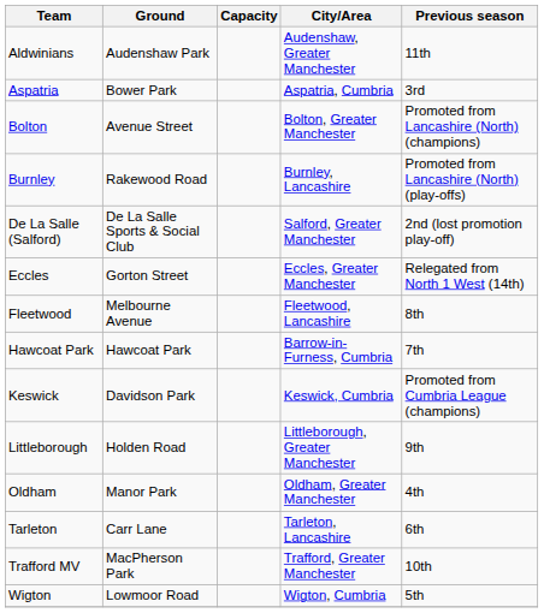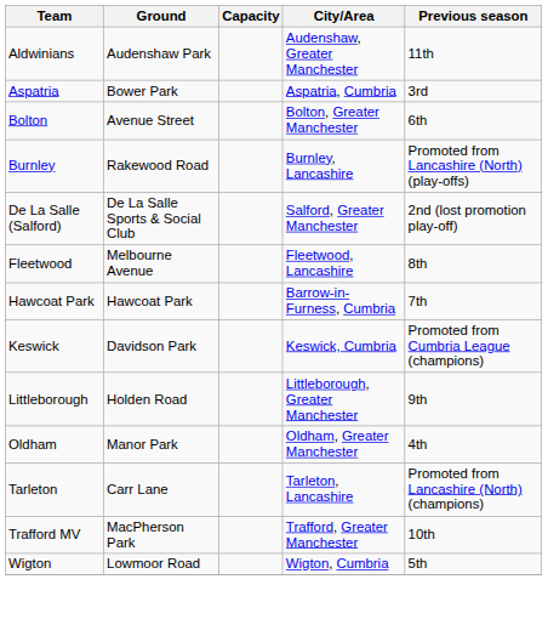 <table class="wikitable sortable" width=100%>
 <tr>
 <th>Team</th>
 <th>Ground</th>
 <th>Capacity</th>
 <th>City/Area</th>
 <th>Previous season</th>
 </tr>
 <tr>
 <td>Aldwinians</td>
 <td>Audenshaw Park</td>
 <td></td>
 <td><a href='#'>Audenshaw</a>, <a href='#'>Greater Manchester</a></td>
 <td>11th</td>
 </tr>
 <tr>
 <td><a href='#'>Aspatria</a></td>
 <td>Bower Park</td>
 <td></td>
 <td><a href='#'>Aspatria</a>, <a href='#'>Cumbria</a></td>
 <td>3rd</td>
 </tr>
 <tr>
 <td><a href='#'>Bolton</a></td>
 <td>Avenue Street</td>
 <td></td>
 <td><a href='#'>Bolton</a>, <a href='#'>Greater Manchester</a></td>
-<td>Promoted from <a href='#'>Lancashire (North)</a> (champions)</td>
+<td>6th</td>
 </tr>
 <tr>
 <td><a href='#'>Burnley</a></td>
 <td>Rakewood Road</td>
 <td></td>
 <td><a href='#'>Burnley</a>, <a href='#'>Lancashire</a></td>
 <td>Promoted from <a href='#'>Lancashire (North)</a> (play-offs)</td>
 </tr>
 <tr>
 <td>De La Salle (Salford)</td>
 <td>De La Salle Sports & Social Club</td>
 <td></td>
 <td><a href='#'>Salford</a>, <a href='#'>Greater Manchester</a></td>
 <td>2nd (lost promotion play-off)</td>
-</tr>
-<tr>
-<td>Eccles</td>
-<td>Gorton Street</td>
-<td></td>
-<td><a href='#'>Eccles</a>, <a href='#'>Greater Manchester</a></td>
-<td>Relegated from <a href='#'>North 1 West</a> (14th)</td>
 </tr>
 <tr>
 <td>Fleetwood</td>
 <td>Melbourne Avenue</td>
 <td></td>
 <td><a href='#'>Fleetwood</a>, <a href='#'>Lancashire</a></td>
 <td>8th</td>
 </tr>
 <tr>
 <td>Hawcoat Park</td>
 <td>Hawcoat Park</td>
 <td></td>
 <td><a href='#'>Barrow-in-Furness</a>, <a href='#'>Cumbria</a></td>
 <td>7th</td>
 </tr>
 <tr>
 <td>Keswick</td>
 <td>Davidson Park</td>
 <td></td>
 <td><a href='#'>Keswick, Cumbria</a></td>
 <td>Promoted from <a href='#'>Cumbria League</a> (champions)</td>
 </tr>
 <tr>
 <td>Littleborough</td>
 <td>Holden Road</td>
 <td></td>
 <td><a href='#'>Littleborough</a>, <a href='#'>Greater Manchester</a></td>
 <td>9th</td>
 </tr>
 <tr>
 <td>Oldham</td>
 <td>Manor Park</td>
 <td></td>
 <td><a href='#'>Oldham</a>, <a href='#'>Greater Manchester</a></td>
 <td>4th</td>
 </tr>
 <tr>
 <td>Tarleton</td>
 <td>Carr Lane</td>
 <td></td>
 <td><a href='#'>Tarleton</a>, <a href='#'>Lancashire</a></td>
-<td>6th</td>
+<td>Promoted from <a href='#'>Lancashire (North)</a> (champions)</td>
 </tr>
 <tr>
 <td>Trafford MV</td>
 <td>MacPherson Park</td>
 <td></td>
 <td><a href='#'>Trafford</a>, <a href='#'>Greater Manchester</a></td>
 <td>10th</td>
 </tr>
 <tr>
 <td>Wigton</td>
 <td>Lowmoor Road</td>
 <td></td>
 <td><a href='#'>Wigton</a>, <a href='#'>Cumbria</a></td>
 <td>5th</td>
 </tr>
 <tr>
 </tr>
 </table>
